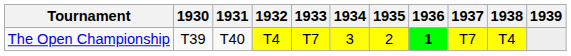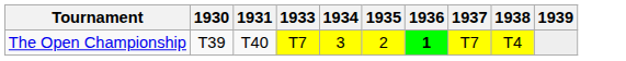 <table class="wikitable" style="font-size:95%;text-align:center;">
 <tr>
 <th>Tournament</th>
 <th>1930</th>
 <th>1931</th>
-<th>1932</th>
 <th>1933</th>
 <th>1934</th>
 <th>1935</th>
 <th>1936</th>
 <th>1937</th>
 <th>1938</th>
 <th>1939</th>
 </tr>
 <tr>
 <td align=left><a href='#'>The Open Championship</a></td>
 <td>T39</td>
 <td>T40</td>
-<td style="background:yellow;">T4</td>
 <td style="background:yellow;">T7</td>
 <td style="background:yellow;">3</td>
 <td style="background:yellow;">2</td>
 <td style="background:lime;"><strong>1</strong></td>
 <td style="background:yellow;">T7</td>
 <td style="background:yellow;">T4</td>
 <td style="background:#eeeeee;"></td>
 </tr>
 </table>
